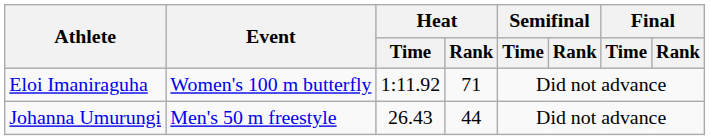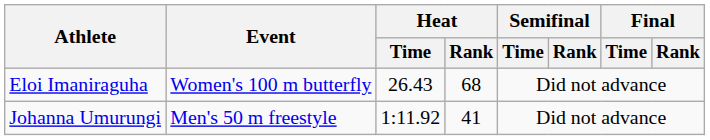 <table class=wikitable style="font-size:90%">
 <tr>
 <th rowspan="2">Athlete</th>
 <th rowspan="2">Event</th>
 <th colspan="2">Heat</th>
 <th colspan="2">Semifinal</th>
 <th colspan="2">Final</th>
 </tr>
 <tr style="font-size:95%">
 <th>Time</th>
 <th>Rank</th>
 <th>Time</th>
 <th>Rank</th>
 <th>Time</th>
 <th>Rank</th>
 </tr>
 <tr align=center>
 <td align=left><a href='#'>Eloi Imaniraguha</a></td>
 <td align=left><a href='#'>Women's 100 m butterfly</a></td>
-<td>1:11.92</td>
-<td>71</td>
+<td>26.43</td>
+<td>68</td>
 <td colspan=4>Did not advance</td>
 </tr>
 <tr align=center>
 <td align=left><a href='#'>Johanna Umurungi</a></td>
 <td align=left><a href='#'>Men's 50 m freestyle</a></td>
-<td>26.43</td>
-<td>44</td>
+<td>1:11.92</td>
+<td>41</td>
 <td colspan=4>Did not advance</td>
 </tr>
 </table>
